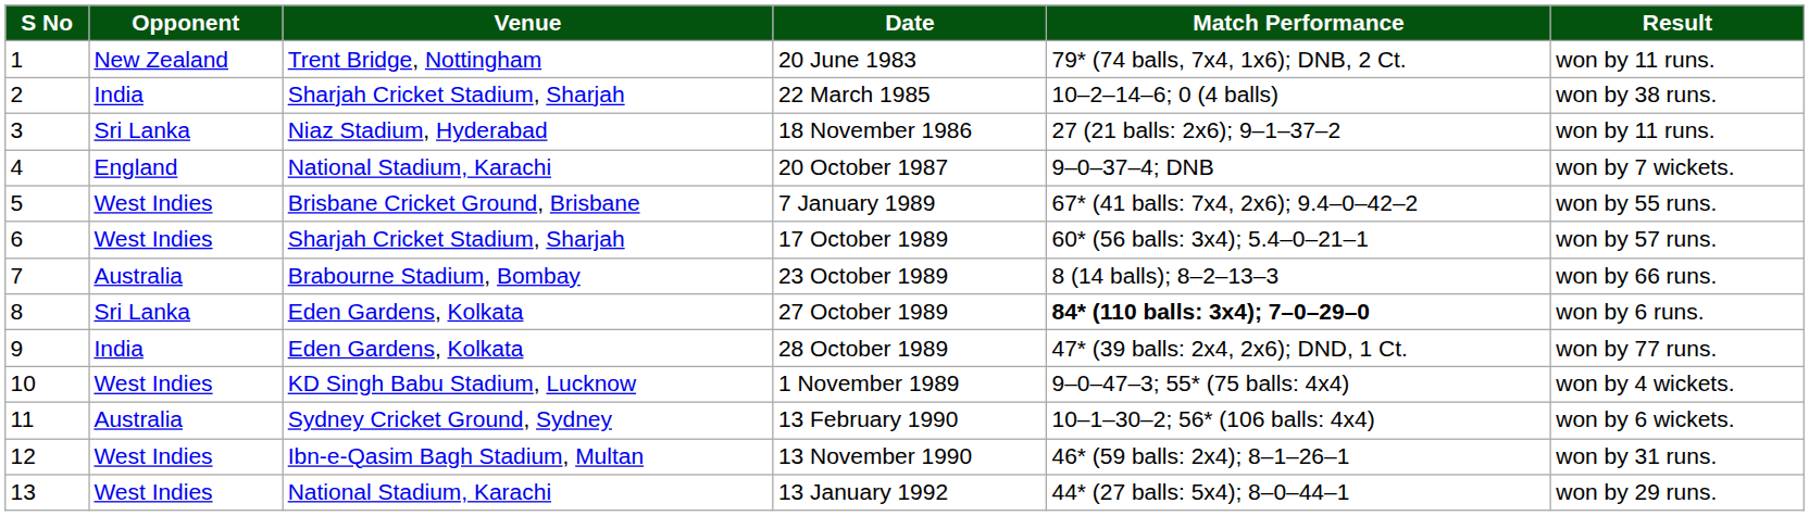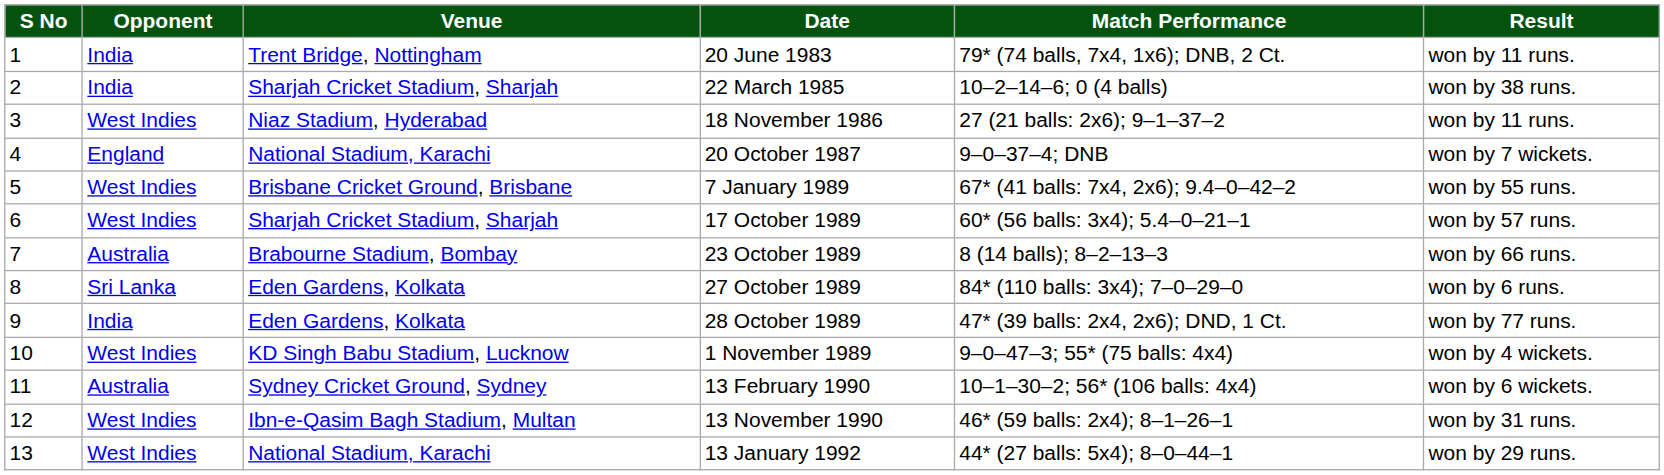 <table class="wikitable" style="width:100%; margin-left:10px">
 <tr>
 <th style="background:#03530f; color:White;">S No</th>
 <th style="background:#03530f; color:White;">Opponent</th>
 <th style="background:#03530f; color:White;">Venue</th>
 <th style="background:#03530f; color:White;">Date</th>
 <th style="background:#03530f; color:White;">Match Performance</th>
 <th style="background:#03530f; color:White;">Result</th>
 </tr>
 <tr style="background:white;">
 <td>1</td>
-<td><a href='#'>New Zealand</a></td>
+<td><a href='#'>India</a></td>
 <td><a href='#'>Trent Bridge</a>, <a href='#'>Nottingham</a></td>
 <td>20 June 1983</td>
 <td>79* (74 balls, 7x4, 1x6); DNB, 2 Ct.</td>
 <td> won by 11 runs.</td>
 </tr>
 <tr style="background:white;">
 <td>2</td>
 <td><a href='#'>India</a></td>
 <td><a href='#'>Sharjah Cricket Stadium</a>, <a href='#'>Sharjah</a></td>
 <td>22 March 1985</td>
 <td>10–2–14–6; 0 (4 balls)</td>
 <td> won by 38 runs.</td>
 </tr>
 <tr style="background:white;">
 <td>3</td>
-<td><a href='#'>Sri Lanka</a></td>
+<td><a href='#'>West Indies</a></td>
 <td><a href='#'>Niaz Stadium</a>, <a href='#'>Hyderabad</a></td>
 <td>18 November 1986</td>
 <td>27 (21 balls: 2x6); 9–1–37–2</td>
 <td> won by 11 runs.</td>
 </tr>
 <tr style="background:white;">
 <td>4</td>
 <td><a href='#'>England</a></td>
 <td><a href='#'>National Stadium, Karachi</a></td>
 <td>20 October 1987</td>
 <td>9–0–37–4; DNB</td>
 <td> won by 7 wickets.</td>
 </tr>
 <tr style="background:white;">
 <td>5</td>
 <td><a href='#'>West Indies</a></td>
 <td><a href='#'>Brisbane Cricket Ground</a>, <a href='#'>Brisbane</a></td>
 <td>7 January 1989</td>
 <td>67* (41 balls: 7x4, 2x6); 9.4–0–42–2</td>
 <td> won by 55 runs.</td>
 </tr>
 <tr style="background:white;">
 <td>6</td>
 <td><a href='#'>West Indies</a></td>
 <td><a href='#'>Sharjah Cricket Stadium</a>, <a href='#'>Sharjah</a></td>
 <td>17 October 1989</td>
 <td>60* (56 balls: 3x4); 5.4–0–21–1</td>
 <td> won by 57 runs.</td>
 </tr>
 <tr style="background:white;">
 <td>7</td>
 <td><a href='#'>Australia</a></td>
 <td><a href='#'>Brabourne Stadium</a>, <a href='#'>Bombay</a></td>
 <td>23 October 1989</td>
 <td>8 (14 balls); 8–2–13–3</td>
 <td> won by 66 runs.</td>
 </tr>
 <tr style="background:white;">
 <td>8</td>
 <td><a href='#'>Sri Lanka</a></td>
 <td><a href='#'>Eden Gardens</a>, <a href='#'>Kolkata</a></td>
 <td>27 October 1989</td>
-<td><strong>84* (110 balls: 3x4); 7–0–29–0</strong></td>
+<td>84* (110 balls: 3x4); 7–0–29–0</td>
 <td> won by 6 runs.</td>
 </tr>
 <tr style="background:white;">
 <td>9</td>
 <td><a href='#'>India</a></td>
 <td><a href='#'>Eden Gardens</a>, <a href='#'>Kolkata</a></td>
 <td>28 October 1989</td>
 <td>47* (39 balls: 2x4, 2x6); DND, 1 Ct.</td>
 <td> won by 77 runs.</td>
 </tr>
 <tr style="background:white;">
 <td>10</td>
 <td><a href='#'>West Indies</a></td>
 <td><a href='#'>KD Singh Babu Stadium</a>, <a href='#'>Lucknow</a></td>
 <td>1 November 1989</td>
 <td>9–0–47–3; 55* (75 balls: 4x4)</td>
 <td> won by 4 wickets.</td>
 </tr>
 <tr style="background:white;">
 <td>11</td>
 <td><a href='#'>Australia</a></td>
 <td><a href='#'>Sydney Cricket Ground</a>, <a href='#'>Sydney</a></td>
 <td>13 February 1990</td>
 <td>10–1–30–2; 56* (106 balls: 4x4)</td>
 <td> won by 6 wickets.</td>
 </tr>
 <tr style="background:white;">
 <td>12</td>
 <td><a href='#'>West Indies</a></td>
 <td><a href='#'>Ibn-e-Qasim Bagh Stadium</a>, <a href='#'>Multan</a></td>
 <td>13 November 1990</td>
 <td>46* (59 balls: 2x4); 8–1–26–1</td>
 <td> won by 31 runs.</td>
 </tr>
 <tr style="background:white;">
 <td>13</td>
 <td><a href='#'>West Indies</a></td>
 <td><a href='#'>National Stadium, Karachi</a></td>
 <td>13 January 1992</td>
 <td>44* (27 balls: 5x4); 8–0–44–1</td>
 <td> won by 29 runs.</td>
 </tr>
 </table>
